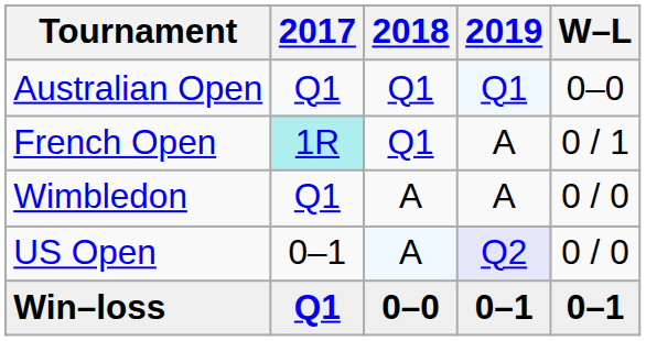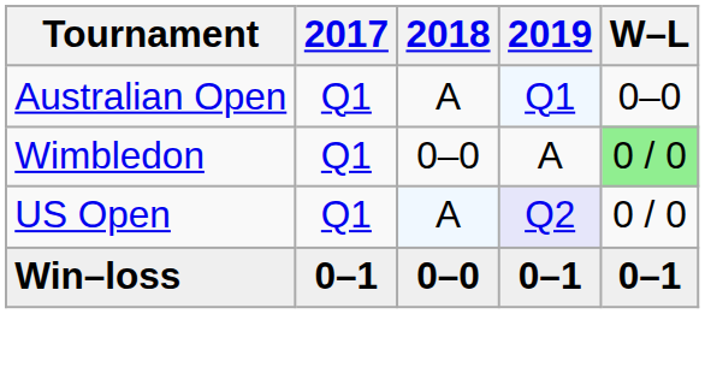 <table class="wikitable" style="text-align:center">
 <tr>
 <th>Tournament</th>
 <th><a href='#'>2017</a></th>
 <th><a href='#'>2018</a></th>
 <th><a href='#'>2019</a></th>
 <th>W–L</th>
 </tr>
 <tr>
 <td align="left"><a href='#'>Australian Open</a></td>
 <td><a href='#'>Q1</a></td>
-<td><a href='#'>Q1</a></td>
+<td>A</td>
 <td bgcolor="f0f8ff"><a href='#'>Q1</a></td>
 <td>0–0</td>
 </tr>
 <tr>
-<td align="left"><a href='#'>French Open</a></td>
-<td style="background:#afeeee"><a href='#'>1R</a></td>
-<td><a href='#'>Q1</a></td>
-<td>A</td>
-<td>0 / 1</td>
-</tr>
-<tr>
 <td align="left"><a href='#'>Wimbledon</a></td>
 <td><a href='#'>Q1</a></td>
+<td>0–0</td>
 <td>A</td>
-<td>A</td>
-<td>0 / 0</td>
+<td style="background: lightgreen;">0 / 0</td>
 </tr>
 <tr>
 <td align="left"><a href='#'>US Open</a></td>
-<td>0–1</td>
+<td><a href='#'>Q1</a></td>
 <td bgcolor="f0f8ff">A</td>
 <td style="background: lavender;"><a href='#'>Q2</a></td>
 <td>0 / 0</td>
 </tr>
 <tr style="font-weight:bold;background:#efefef">
 <td style="text-align:left">Win–loss</td>
-<td><a href='#'>Q1</a></td>
+<td>0–1</td>
 <td>0–0</td>
 <td>0–1</td>
 <td>0–1</td>
 </tr>
 </table>
